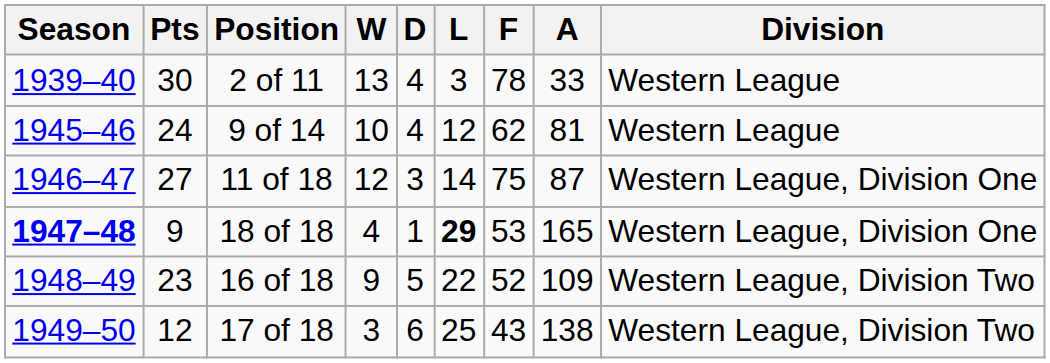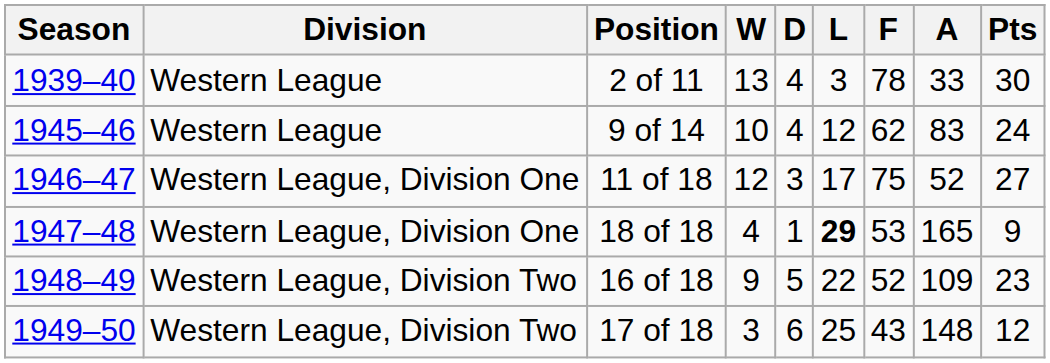 <table class="wikitable" style="text-align:center;">
 <tr>
 <th>Season</th>
-<th>Pts</th>
+<th>Division</th>
 <th>Position</th>
 <th>W</th>
 <th>D</th>
 <th>L</th>
 <th>F</th>
 <th>A</th>
-<th>Division</th>
+<th>Pts</th>
 </tr>
 <tr>
 <td><a href='#'>1939–40</a></td>
-<td>30</td>
+<td align="left">Western League</td>
 <td>2 of 11</td>
 <td>13</td>
 <td>4</td>
 <td>3</td>
 <td>78</td>
 <td>33</td>
-<td align="left">Western League</td>
+<td>30</td>
 </tr>
 <tr>
 <td><a href='#'>1945–46</a></td>
-<td>24</td>
+<td align="left">Western League</td>
 <td>9 of 14</td>
 <td>10</td>
 <td>4</td>
 <td>12</td>
 <td>62</td>
-<td>81</td>
-<td align="left">Western League</td>
+<td>83</td>
+<td>24</td>
 </tr>
 <tr>
 <td><a href='#'>1946–47</a></td>
-<td>27</td>
+<td align="left">Western League, Division One</td>
 <td>11 of 18</td>
 <td>12</td>
 <td>3</td>
-<td>14</td>
+<td>17</td>
 <td>75</td>
-<td>87</td>
-<td align="left">Western League, Division One</td>
+<td>52</td>
+<td>27</td>
 </tr>
 <tr>
-<td><strong><a href='#'>1947–48</a></strong></td>
-<td>9</td>
+<td><a href='#'>1947–48</a></td>
+<td align="left">Western League, Division One</td>
 <td>18 of 18</td>
 <td>4</td>
 <td>1</td>
 <td><strong>29</strong></td>
 <td>53</td>
 <td>165</td>
-<td align="left">Western League, Division One</td>
+<td>9</td>
 </tr>
 <tr>
 <td><a href='#'>1948–49</a></td>
-<td>23</td>
+<td align="left">Western League, Division Two</td>
 <td>16 of 18</td>
 <td>9</td>
 <td>5</td>
 <td>22</td>
 <td>52</td>
 <td>109</td>
-<td align="left">Western League, Division Two</td>
+<td>23</td>
 </tr>
 <tr>
 <td><a href='#'>1949–50</a></td>
-<td>12</td>
+<td align="left">Western League, Division Two</td>
 <td>17 of 18</td>
 <td>3</td>
 <td>6</td>
 <td>25</td>
 <td>43</td>
-<td>138</td>
-<td align="left">Western League, Division Two</td>
+<td>148</td>
+<td>12</td>
 </tr>
 </table>
